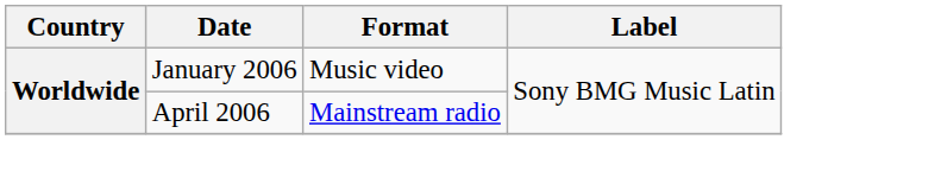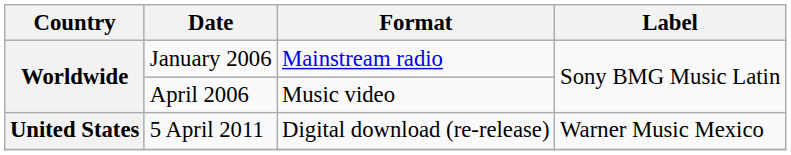 <table class="wikitable plainrowheaders">
 <tr>
 <th scope="col">Country</th>
 <th scope="col">Date</th>
 <th scope="col">Format</th>
 <th scope="col">Label</th>
 </tr>
 <tr>
 <th scope="row" rowspan="2">Worldwide</th>
 <td rowspan="">January 2006</td>
-<td rowspan="">Music video</td>
+<td rowspan=""><a href='#'>Mainstream radio</a></td>
 <td rowspan="2">Sony BMG Music Latin</td>
 </tr>
 <tr>
 <td rowspan="">April 2006</td>
-<td rowspan=""><a href='#'>Mainstream radio</a></td>
+<td rowspan="">Music video</td>
+</tr>
+<tr>
+<th scope="row">United States</th>
+<td rowspan="">5 April 2011</td>
+<td rowspan="">Digital download (re-release)</td>
+<td rowspan="">Warner Music Mexico</td>
 </tr>
 <tr>
 </tr>
 </table>
